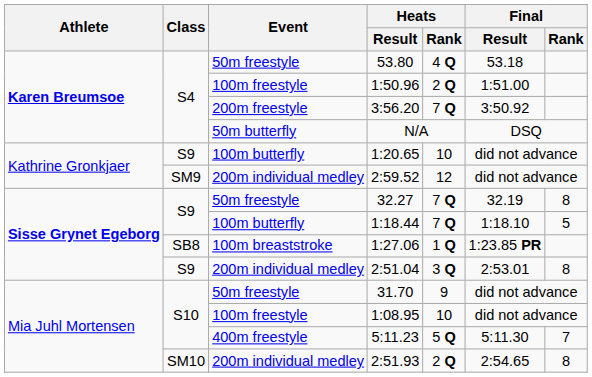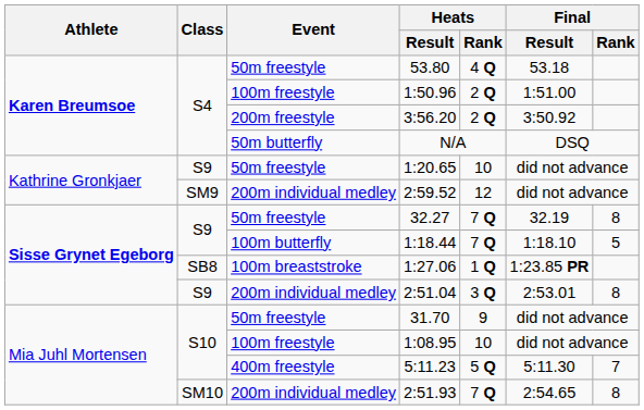 <table class=wikitable style="font-size:90%">
 <tr>
 <th rowspan="2">Athlete</th>
 <th rowspan="2">Class</th>
 <th rowspan="2">Event</th>
 <th colspan="2">Heats</th>
 <th colspan="2">Final</th>
 </tr>
 <tr>
 <th>Result</th>
 <th>Rank</th>
 <th>Result</th>
 <th>Rank</th>
 </tr>
 <tr>
 <td rowspan="4"><strong><a href='#'>Karen Breumsoe</a></strong></td>
 <td rowspan="4" style="text-align:center;">S4</td>
 <td><a href='#'>50m freestyle</a></td>
 <td style="text-align:center;">53.80</td>
 <td style="text-align:center;">4 <strong>Q</strong></td>
 <td style="text-align:center;">53.18</td>
 <td style="text-align:center;"></td>
 </tr>
 <tr>
 <td><a href='#'>100m freestyle</a></td>
 <td style="text-align:center;">1:50.96</td>
 <td style="text-align:center;">2 <strong>Q</strong></td>
 <td style="text-align:center;">1:51.00</td>
 <td style="text-align:center;"></td>
 </tr>
 <tr>
 <td><a href='#'>200m freestyle</a></td>
 <td style="text-align:center;">3:56.20</td>
-<td style="text-align:center;">7 <strong>Q</strong></td>
+<td style="text-align:center;">2 <strong>Q</strong></td>
 <td style="text-align:center;">3:50.92</td>
 <td style="text-align:center;"></td>
 </tr>
 <tr>
 <td><a href='#'>50m butterfly</a></td>
 <td style="text-align:center;" colspan="2">N/A</td>
 <td style="text-align:center;" colspan="2">DSQ</td>
 </tr>
 <tr>
 <td rowspan="2"><a href='#'>Kathrine Gronkjaer</a></td>
 <td style="text-align:center;">S9</td>
-<td><a href='#'>100m butterfly</a></td>
+<td><a href='#'>50m freestyle</a></td>
 <td style="text-align:center;">1:20.65</td>
 <td style="text-align:center;">10</td>
 <td style="text-align:center;" colspan="2">did not advance</td>
 </tr>
 <tr>
 <td style="text-align:center;">SM9</td>
 <td><a href='#'>200m individual medley</a></td>
 <td style="text-align:center;">2:59.52</td>
 <td style="text-align:center;">12</td>
 <td style="text-align:center;" colspan="2">did not advance</td>
 </tr>
 <tr>
 <td rowspan="4"><strong><a href='#'>Sisse Grynet Egeborg</a></strong></td>
 <td rowspan="2" style="text-align:center;">S9</td>
 <td><a href='#'>50m freestyle</a></td>
 <td style="text-align:center;">32.27</td>
 <td style="text-align:center;">7 <strong>Q</strong></td>
 <td style="text-align:center;">32.19</td>
 <td style="text-align:center;">8</td>
 </tr>
 <tr>
 <td><a href='#'>100m butterfly</a></td>
 <td style="text-align:center;">1:18.44</td>
 <td style="text-align:center;">7 <strong>Q</strong></td>
 <td style="text-align:center;">1:18.10</td>
 <td style="text-align:center;">5</td>
 </tr>
 <tr>
 <td style="text-align:center;">SB8</td>
 <td><a href='#'>100m breaststroke</a></td>
 <td style="text-align:center;">1:27.06</td>
 <td style="text-align:center;">1 <strong>Q</strong></td>
 <td style="text-align:center;">1:23.85 <strong>PR</strong></td>
 <td style="text-align:center;"></td>
 </tr>
 <tr>
 <td style="text-align:center;">S9</td>
 <td><a href='#'>200m individual medley</a></td>
 <td style="text-align:center;">2:51.04</td>
 <td style="text-align:center;">3 <strong>Q</strong></td>
 <td style="text-align:center;">2:53.01</td>
 <td style="text-align:center;">8</td>
 </tr>
 <tr>
 <td rowspan="4"><a href='#'>Mia Juhl Mortensen</a></td>
 <td rowspan="3" style="text-align:center;">S10</td>
 <td><a href='#'>50m freestyle</a></td>
 <td style="text-align:center;">31.70</td>
 <td style="text-align:center;">9</td>
 <td style="text-align:center;" colspan="2">did not advance</td>
 </tr>
 <tr>
 <td><a href='#'>100m freestyle</a></td>
 <td style="text-align:center;">1:08.95</td>
 <td style="text-align:center;">10</td>
 <td style="text-align:center;" colspan="2">did not advance</td>
 </tr>
 <tr>
 <td><a href='#'>400m freestyle</a></td>
 <td style="text-align:center;">5:11.23</td>
 <td style="text-align:center;">5 <strong>Q</strong></td>
 <td style="text-align:center;">5:11.30</td>
 <td style="text-align:center;">7</td>
 </tr>
 <tr>
 <td style="text-align:center;">SM10</td>
 <td><a href='#'>200m individual medley</a></td>
 <td style="text-align:center;">2:51.93</td>
-<td style="text-align:center;">2 <strong>Q</strong></td>
+<td style="text-align:center;">7 <strong>Q</strong></td>
 <td style="text-align:center;">2:54.65</td>
 <td style="text-align:center;">8</td>
 </tr>
 </table>
